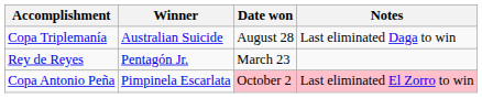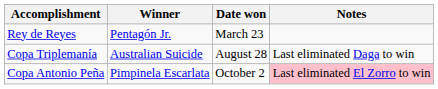 <table class="wikitable">
 <tr>
 <th>Accomplishment</th>
 <th>Winner</th>
 <th>Date won</th>
 <th>Notes</th>
 </tr>
 <tr>
+<td><a href='#'>Rey de Reyes</a></td>
+<td><a href='#'>Pentagón Jr.</a></td>
+<td>March 23</td>
+<td></td>
+</tr>
+<tr>
 <td><a href='#'>Copa Triplemanía</a></td>
 <td><a href='#'>Australian Suicide</a></td>
 <td>August 28</td>
 <td>Last eliminated <a href='#'>Daga</a> to win</td>
 </tr>
 <tr>
-<td><a href='#'>Rey de Reyes</a></td>
-<td><a href='#'>Pentagón Jr.</a></td>
-<td>March 23</td>
-<td></td>
-</tr>
-<tr>
 <td><a href='#'>Copa Antonio Peña</a></td>
 <td><a href='#'>Pimpinela Escarlata</a></td>
-<td style="background: pink;">October 2</td>
+<td>October 2</td>
 <td style="background: pink;">Last eliminated <a href='#'>El Zorro</a> to win</td>
 </tr>
 </table>
